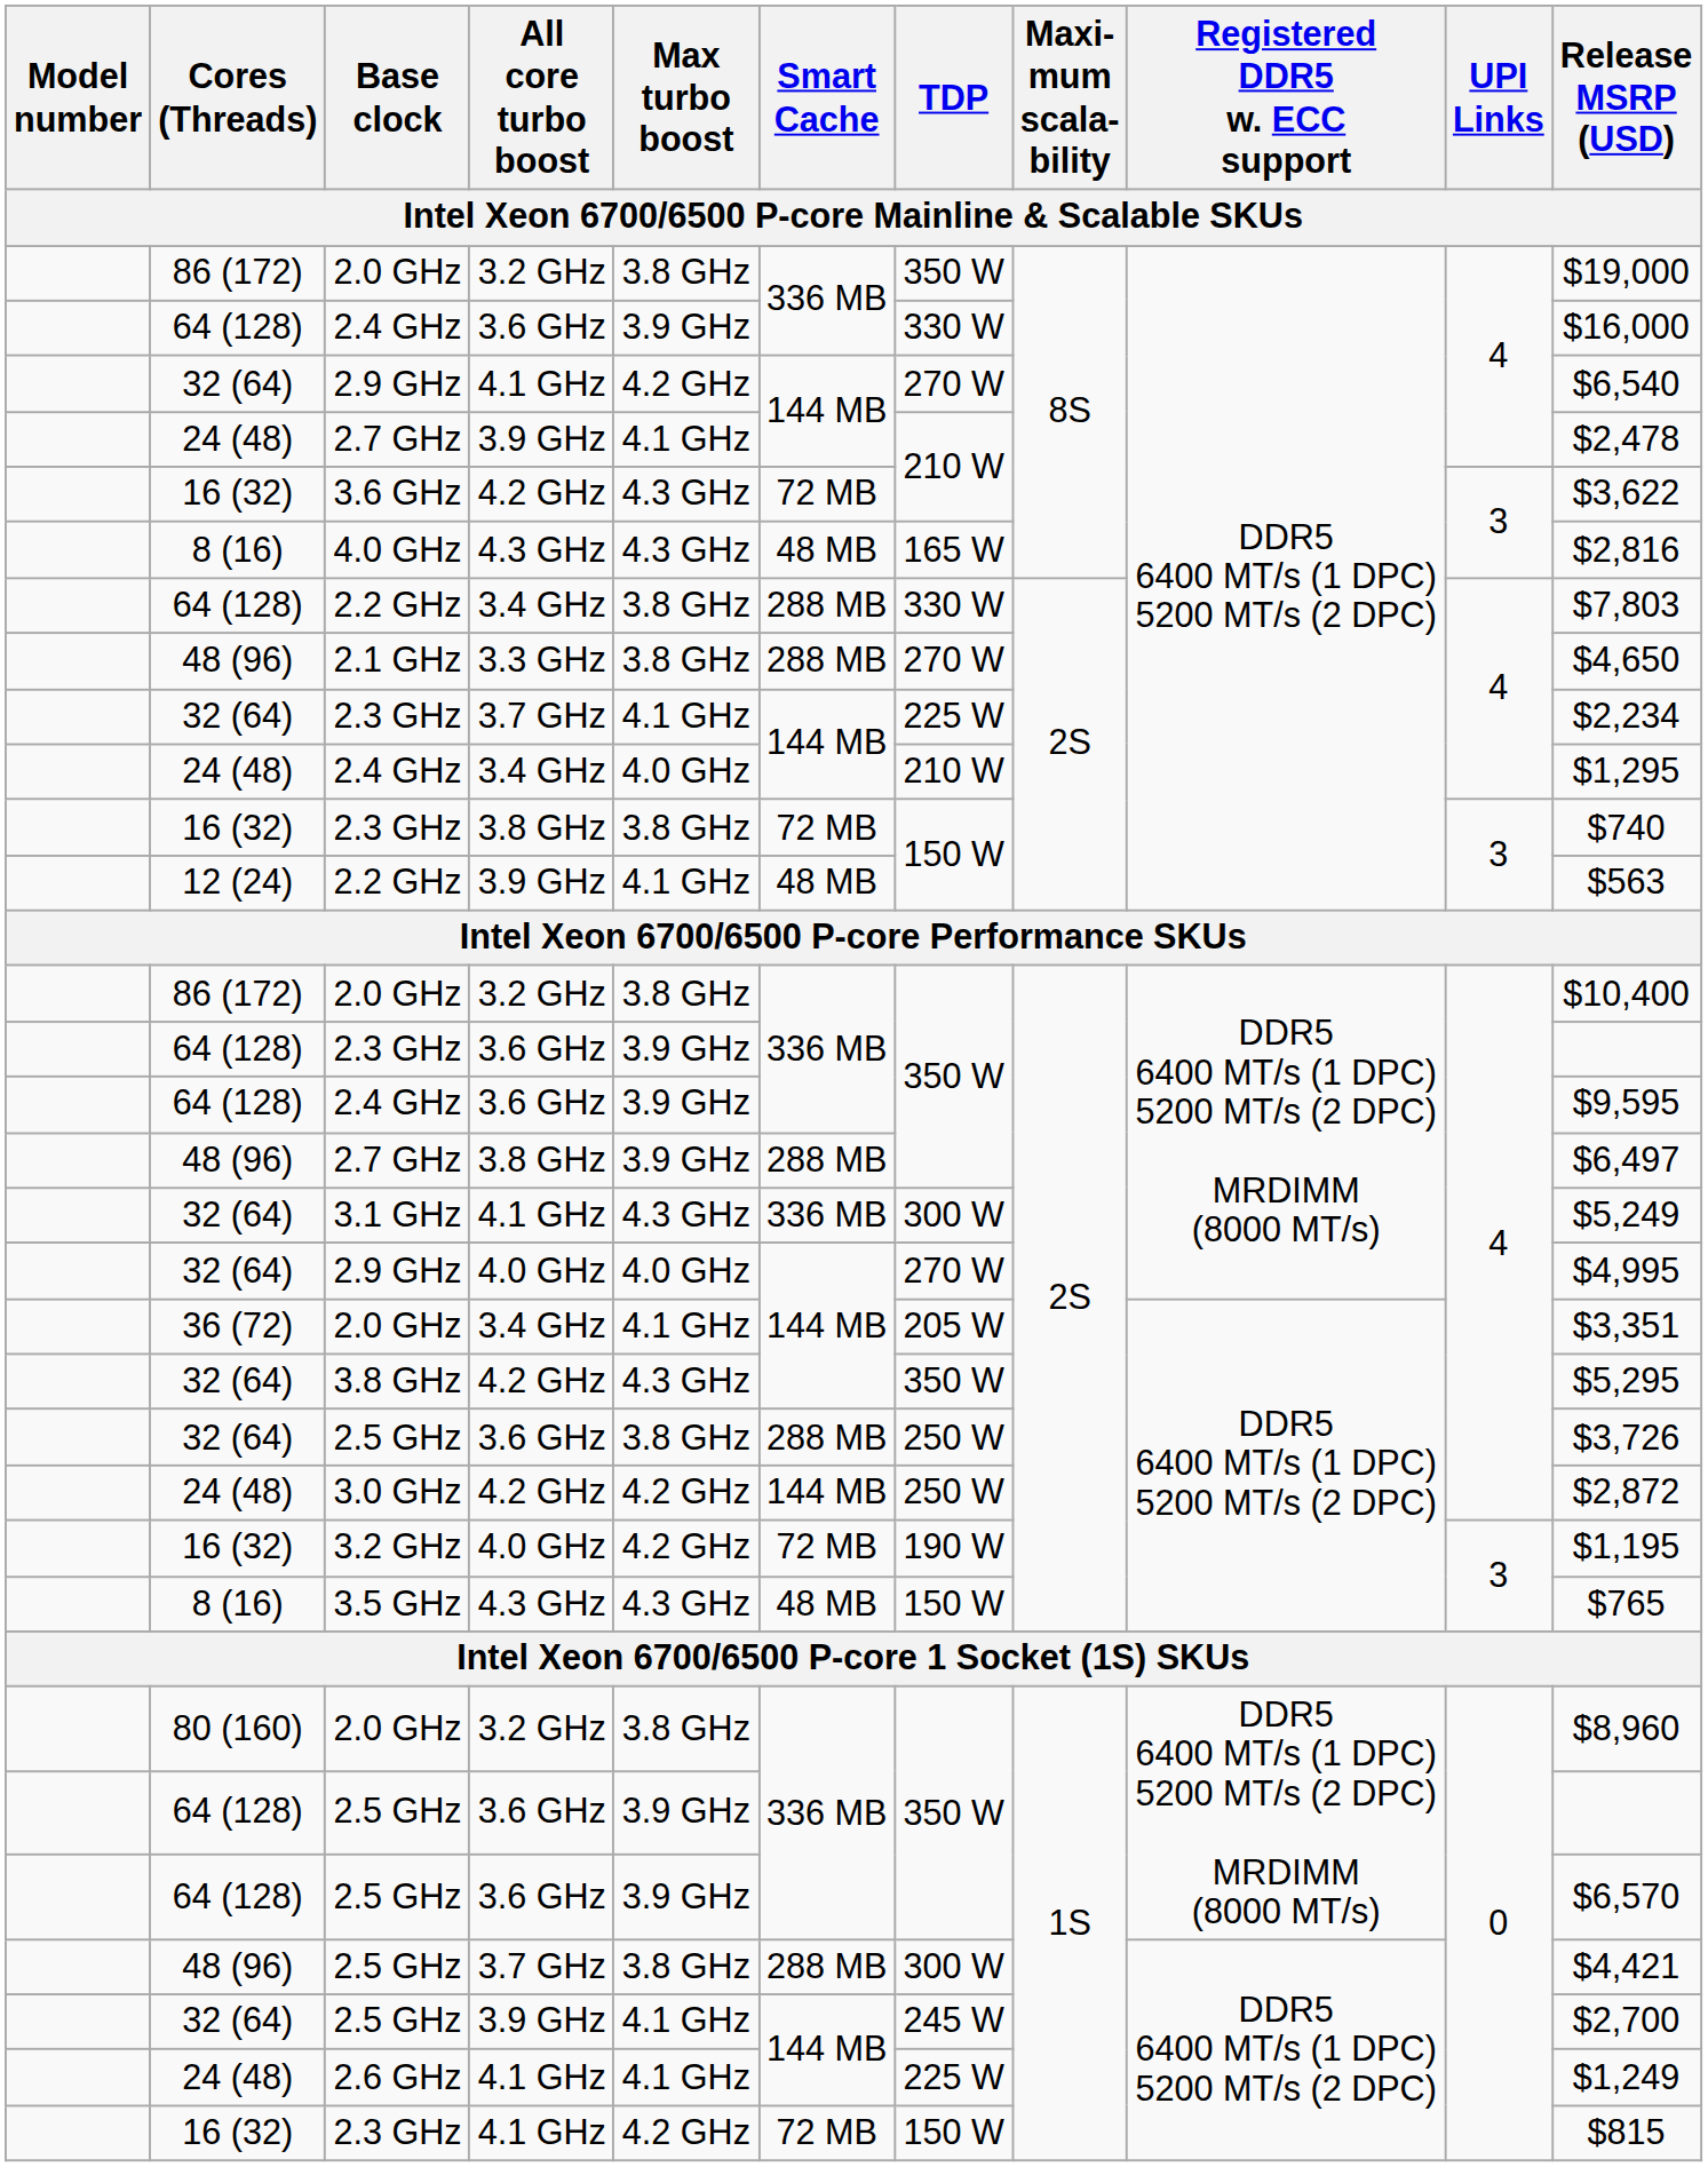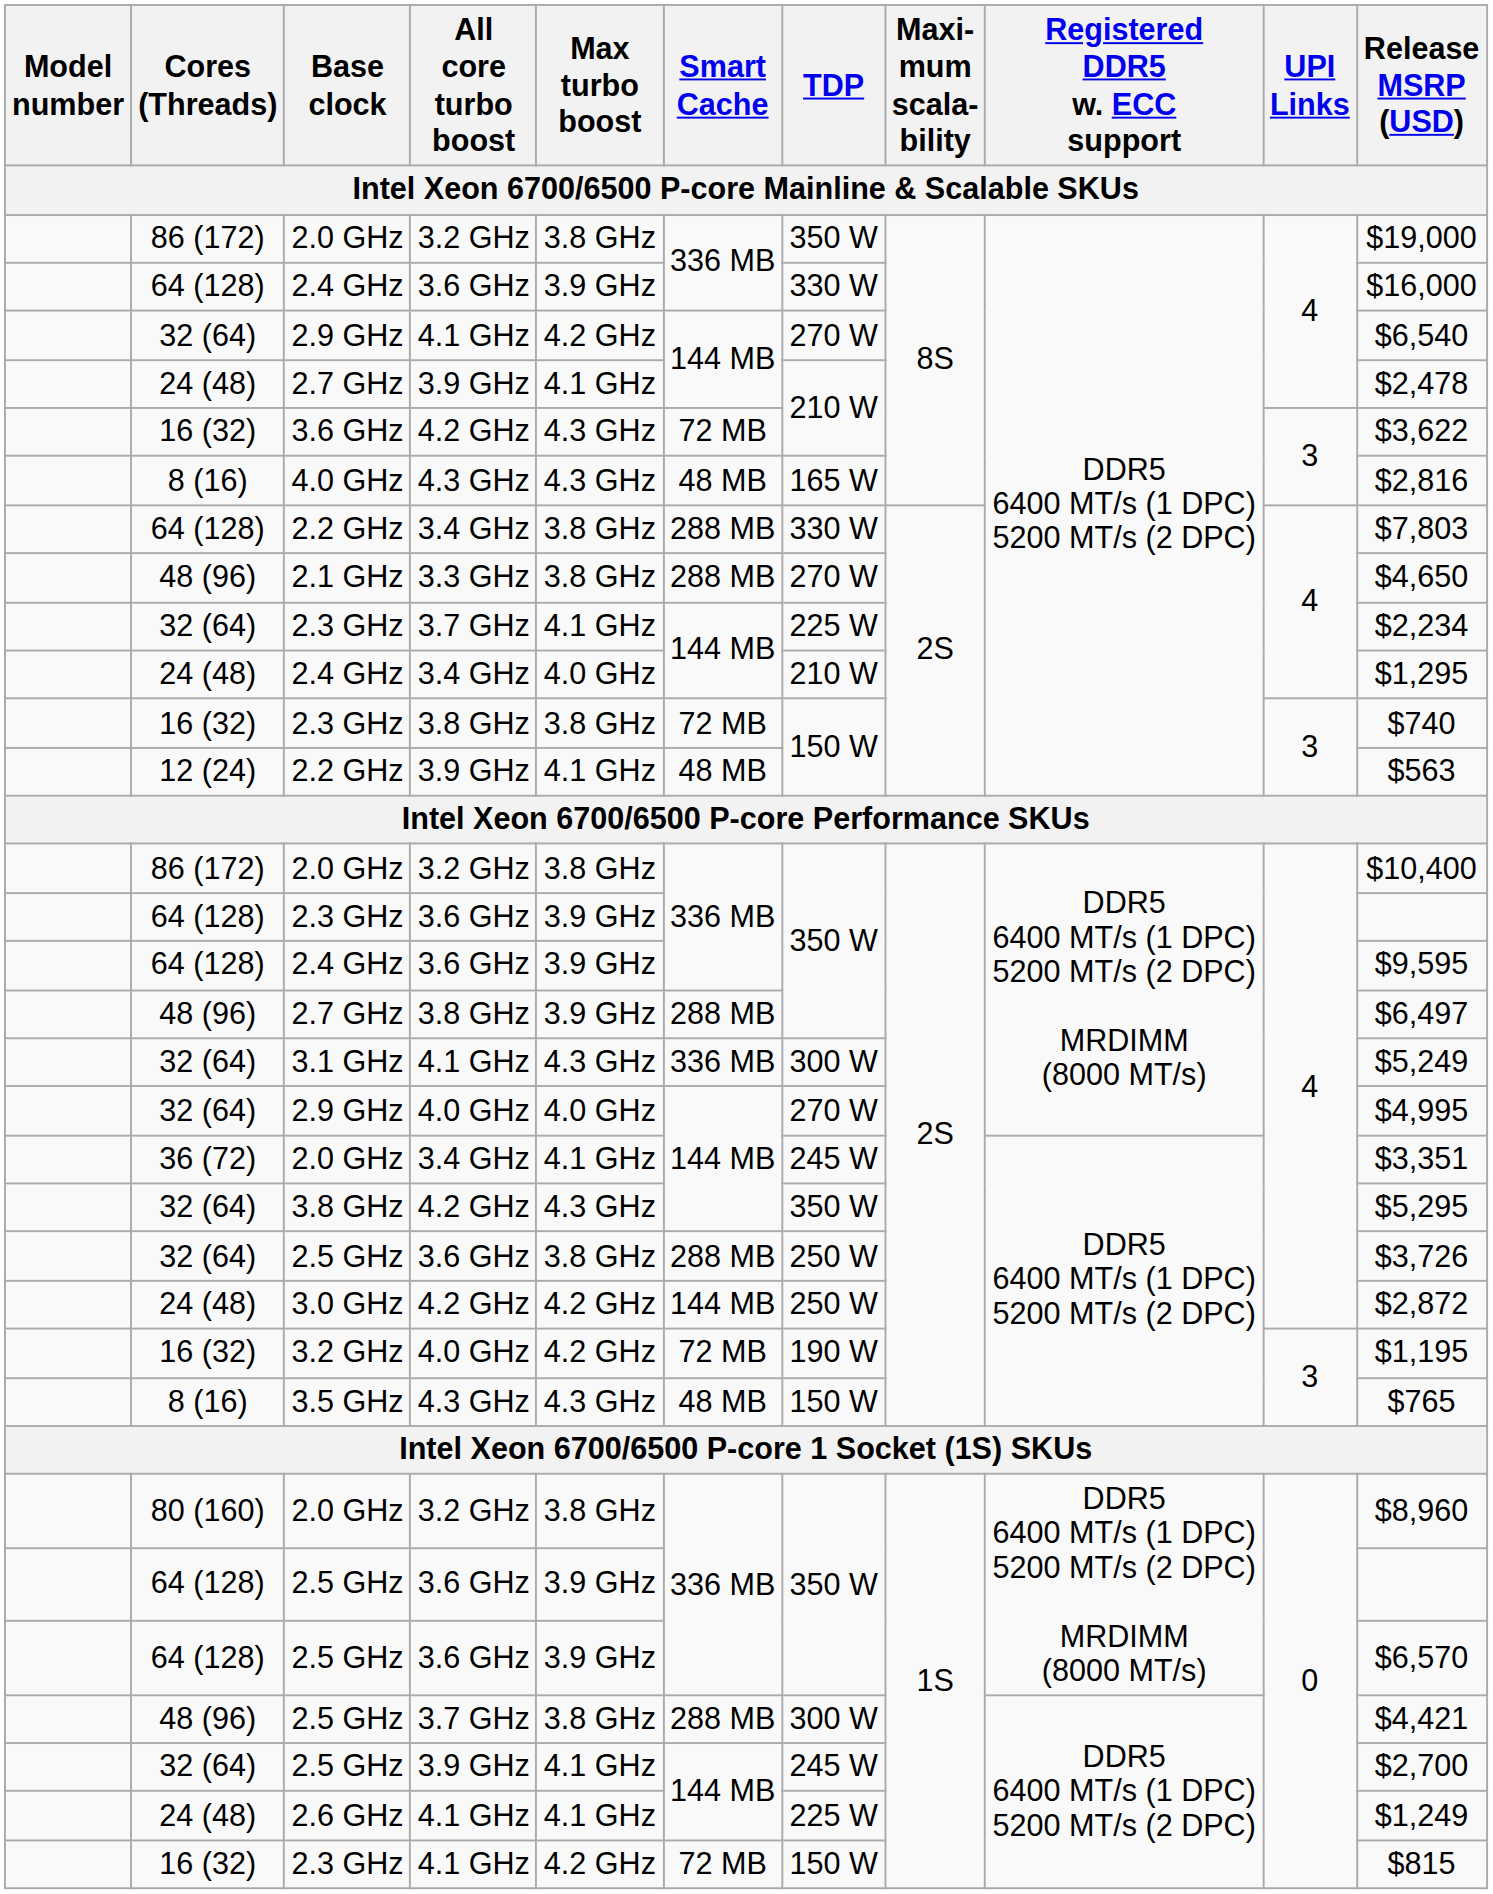 <table class="wikitable sortable" style="font-size: 100%; text-align: center">
 <tr style="line-height:120%">
 <th>Model<br> number</th>
 <th>Cores<br>(Threads)</th>
 <th>Base<br>clock</th>
 <th>All<br>core<br>turbo<br>boost</th>
 <th>Max<br>turbo<br>boost</th>
 <th><a href='#'>Smart<br>Cache</a></th>
 <th><a href='#'>TDP</a></th>
 <th>Maxi-<br>mum<br>scala-<br>bility</th>
 <th><a href='#'>Registered</a><br><a href='#'>DDR5</a><br>w. <a href='#'>ECC</a><br>support</th>
 <th><a href='#'>UPI<br>Links</a></th>
 <th>Release<br><a href='#'>MSRP</a><br>(<a href='#'>USD</a>)</th>
 </tr>
 <tr>
 <th colspan="11">Intel Xeon 6700/6500 P-core Mainline & Scalable SKUs</th>
 </tr>
 <tr>
 <td></td>
 <td>86 (172)</td>
 <td>2.0 GHz</td>
 <td>3.2 GHz</td>
 <td>3.8 GHz</td>
 <td rowspan="2">336 MB</td>
 <td>350 W</td>
 <td rowspan="6">8S</td>
 <td rowspan="12">DDR5<br>6400 MT/s (1 DPC)<br>5200 MT/s (2 DPC)<br></td>
 <td rowspan="4">4</td>
 <td>$19,000</td>
 </tr>
 <tr>
 <td></td>
 <td>64 (128)</td>
 <td>2.4 GHz</td>
 <td>3.6 GHz</td>
 <td>3.9 GHz</td>
 <td>330 W</td>
 <td>$16,000</td>
 </tr>
 <tr>
 <td></td>
 <td>32 (64)</td>
 <td>2.9 GHz</td>
 <td>4.1 GHz</td>
 <td>4.2 GHz</td>
 <td rowspan="2">144 MB</td>
 <td>270 W</td>
 <td>$6,540</td>
 </tr>
 <tr>
 <td></td>
 <td>24 (48)</td>
 <td>2.7 GHz</td>
 <td>3.9 GHz</td>
 <td>4.1 GHz</td>
 <td rowspan="2">210 W</td>
 <td>$2,478</td>
 </tr>
 <tr>
 <td></td>
 <td>16 (32)</td>
 <td>3.6 GHz</td>
 <td>4.2 GHz</td>
 <td>4.3 GHz</td>
 <td>72 MB</td>
 <td rowspan="2">3</td>
 <td>$3,622</td>
 </tr>
 <tr>
 <td></td>
 <td>8 (16)</td>
 <td>4.0 GHz</td>
 <td>4.3 GHz</td>
 <td>4.3 GHz</td>
 <td>48 MB</td>
 <td>165 W</td>
 <td>$2,816</td>
 </tr>
 <tr>
 <td></td>
 <td>64 (128)</td>
 <td>2.2 GHz</td>
 <td>3.4 GHz</td>
 <td>3.8 GHz</td>
 <td>288 MB</td>
 <td>330 W</td>
 <td rowspan="6">2S</td>
 <td rowspan="4">4</td>
 <td>$7,803</td>
 </tr>
 <tr>
 <td></td>
 <td>48 (96)</td>
 <td>2.1 GHz</td>
 <td>3.3 GHz</td>
 <td>3.8 GHz</td>
 <td>288 MB</td>
 <td>270 W</td>
 <td>$4,650</td>
 </tr>
 <tr>
 <td></td>
 <td>32 (64)</td>
 <td>2.3 GHz</td>
 <td>3.7 GHz</td>
 <td>4.1 GHz</td>
 <td rowspan="2">144 MB</td>
 <td>225 W</td>
 <td>$2,234</td>
 </tr>
 <tr>
 <td></td>
 <td>24 (48)</td>
 <td>2.4 GHz</td>
 <td>3.4 GHz</td>
 <td>4.0 GHz</td>
 <td>210 W</td>
 <td>$1,295</td>
 </tr>
 <tr>
 <td></td>
 <td>16 (32)</td>
 <td>2.3 GHz</td>
 <td>3.8 GHz</td>
 <td>3.8 GHz</td>
 <td>72 MB</td>
 <td rowspan="2">150 W</td>
 <td rowspan="2">3</td>
 <td>$740</td>
 </tr>
 <tr>
 <td></td>
 <td>12 (24)</td>
 <td>2.2 GHz</td>
 <td>3.9 GHz</td>
 <td>4.1 GHz</td>
 <td>48 MB</td>
 <td>$563</td>
 </tr>
 <tr>
 <th colspan="11">Intel Xeon 6700/6500 P-core Performance SKUs</th>
 </tr>
 <tr>
 <td></td>
 <td>86 (172)</td>
 <td>2.0 GHz</td>
 <td>3.2 GHz</td>
 <td>3.8 GHz</td>
 <td rowspan="3">336 MB</td>
 <td rowspan="4">350 W</td>
 <td rowspan="12">2S</td>
 <td rowspan="6">DDR5<br>6400 MT/s (1 DPC)<br>5200 MT/s (2 DPC)<br> <br>MRDIMM<br>(8000 MT/s)</td>
 <td rowspan="10">4</td>
 <td>$10,400</td>
 </tr>
 <tr>
 <td></td>
 <td>64 (128)</td>
 <td>2.3 GHz</td>
 <td>3.6 GHz</td>
 <td>3.9 GHz</td>
 <td></td>
 </tr>
 <tr>
 <td></td>
 <td>64 (128)</td>
 <td>2.4 GHz</td>
 <td>3.6 GHz</td>
 <td>3.9 GHz</td>
 <td>$9,595</td>
 </tr>
 <tr>
 <td></td>
 <td>48 (96)</td>
 <td>2.7 GHz</td>
 <td>3.8 GHz</td>
 <td>3.9 GHz</td>
 <td>288 MB</td>
 <td>$6,497</td>
 </tr>
 <tr>
 <td></td>
 <td>32 (64)</td>
 <td>3.1 GHz</td>
 <td>4.1 GHz</td>
 <td>4.3 GHz</td>
 <td>336 MB</td>
 <td>300 W</td>
 <td>$5,249</td>
 </tr>
 <tr>
 <td></td>
 <td>32 (64)</td>
 <td>2.9 GHz</td>
 <td>4.0 GHz</td>
 <td>4.0 GHz</td>
 <td rowspan="3">144 MB</td>
 <td>270 W</td>
 <td>$4,995</td>
 </tr>
 <tr>
 <td></td>
 <td>36 (72)</td>
 <td>2.0 GHz</td>
 <td>3.4 GHz</td>
 <td>4.1 GHz</td>
-<td>205 W</td>
+<td>245 W</td>
 <td rowspan="6">DDR5<br>6400 MT/s (1 DPC)<br>5200 MT/s (2 DPC)<br></td>
 <td>$3,351</td>
 </tr>
 <tr>
 <td></td>
 <td>32 (64)</td>
 <td>3.8 GHz</td>
 <td>4.2 GHz</td>
 <td>4.3 GHz</td>
 <td>350 W</td>
 <td>$5,295</td>
 </tr>
 <tr>
 <td></td>
 <td>32 (64)</td>
 <td>2.5 GHz</td>
 <td>3.6 GHz</td>
 <td>3.8 GHz</td>
 <td>288 MB</td>
 <td>250 W</td>
 <td>$3,726</td>
 </tr>
 <tr>
 <td></td>
 <td>24 (48)</td>
 <td>3.0 GHz</td>
 <td>4.2 GHz</td>
 <td>4.2 GHz</td>
 <td>144 MB</td>
 <td>250 W</td>
 <td>$2,872</td>
 </tr>
 <tr>
 <td></td>
 <td>16 (32)</td>
 <td>3.2 GHz</td>
 <td>4.0 GHz</td>
 <td>4.2 GHz</td>
 <td>72 MB</td>
 <td>190 W</td>
 <td rowspan="2">3</td>
 <td>$1,195</td>
 </tr>
 <tr>
 <td></td>
 <td>8 (16)</td>
 <td>3.5 GHz</td>
 <td>4.3 GHz</td>
 <td>4.3 GHz</td>
 <td>48 MB</td>
 <td>150 W</td>
 <td>$765</td>
 </tr>
 <tr>
 <th colspan="11">Intel Xeon 6700/6500 P-core 1 Socket (1S) SKUs</th>
 </tr>
 <tr>
 <td></td>
 <td>80 (160)</td>
 <td>2.0 GHz</td>
 <td>3.2 GHz</td>
 <td>3.8 GHz</td>
 <td rowspan="3">336 MB</td>
 <td rowspan="3">350 W</td>
 <td rowspan="7">1S</td>
 <td rowspan="3">DDR5<br>6400 MT/s (1 DPC)<br>5200 MT/s (2 DPC)<br> <br>MRDIMM<br>(8000 MT/s)</td>
 <td rowspan="7">0</td>
 <td>$8,960</td>
 </tr>
 <tr>
 <td></td>
 <td>64 (128)</td>
 <td>2.5 GHz</td>
 <td>3.6 GHz</td>
 <td>3.9 GHz</td>
 <td></td>
 </tr>
 <tr>
 <td></td>
 <td>64 (128)</td>
 <td>2.5 GHz</td>
 <td>3.6 GHz</td>
 <td>3.9 GHz</td>
 <td>$6,570</td>
 </tr>
 <tr>
 <td></td>
 <td>48 (96)</td>
 <td>2.5 GHz</td>
 <td>3.7 GHz</td>
 <td>3.8 GHz</td>
 <td>288 MB</td>
 <td>300 W</td>
 <td rowspan="4">DDR5<br>6400 MT/s (1 DPC)<br>5200 MT/s (2 DPC)</td>
 <td>$4,421</td>
 </tr>
 <tr>
 <td></td>
 <td>32 (64)</td>
 <td>2.5 GHz</td>
 <td>3.9 GHz</td>
 <td>4.1 GHz</td>
 <td rowspan="2">144 MB</td>
 <td>245 W</td>
 <td>$2,700</td>
 </tr>
 <tr>
 <td></td>
 <td>24 (48)</td>
 <td>2.6 GHz</td>
 <td>4.1 GHz</td>
 <td>4.1 GHz</td>
 <td>225 W</td>
 <td>$1,249</td>
 </tr>
 <tr>
 <td></td>
 <td>16 (32)</td>
 <td>2.3 GHz</td>
 <td>4.1 GHz</td>
 <td>4.2 GHz</td>
 <td>72 MB</td>
 <td>150 W</td>
 <td>$815</td>
 </tr>
 </table>
